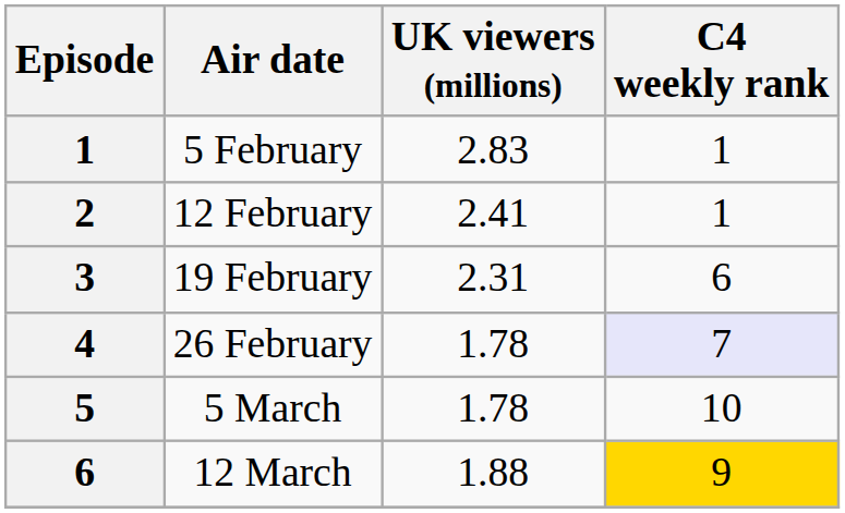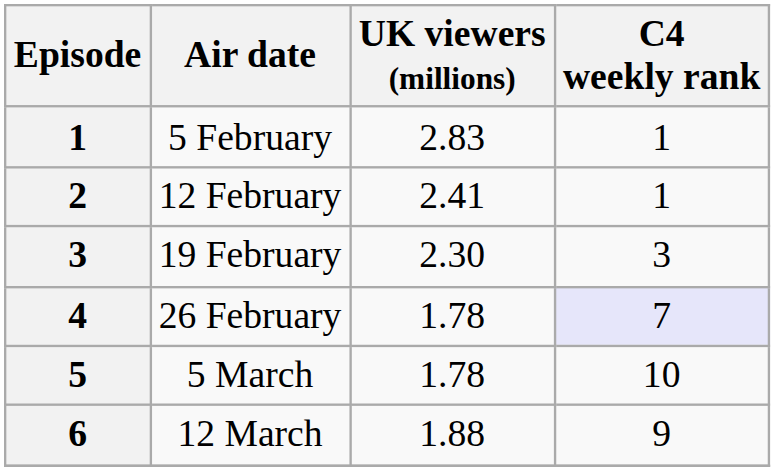 <table class="wikitable plainrowheaders" style="text-align:center;">
 <tr>
 <th>Episode</th>
 <th>Air date</th>
 <th>UK viewers<br><small>(millions)</small></th>
 <th>C4<br>weekly rank</th>
 </tr>
 <tr>
 <th>1</th>
 <td>5 February</td>
 <td>2.83</td>
 <td>1</td>
 </tr>
 <tr>
 <th>2</th>
 <td>12 February</td>
 <td>2.41</td>
 <td>1</td>
 </tr>
 <tr>
 <th>3</th>
 <td>19 February</td>
-<td>2.31</td>
-<td>6</td>
+<td>2.30</td>
+<td>3</td>
 </tr>
 <tr>
 <th>4</th>
 <td>26 February</td>
 <td>1.78</td>
 <td style="background: lavender;">7</td>
 </tr>
 <tr>
 <th>5</th>
 <td>5 March</td>
 <td>1.78</td>
 <td>10</td>
 </tr>
 <tr>
 <th>6</th>
 <td>12 March</td>
 <td>1.88</td>
-<td style="background: gold;">9</td>
+<td>9</td>
 </tr>
 <tr>
 </tr>
 </table>
